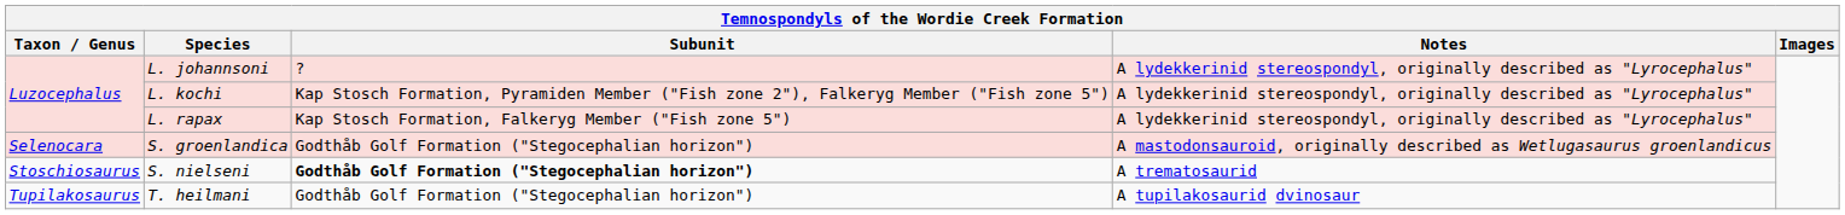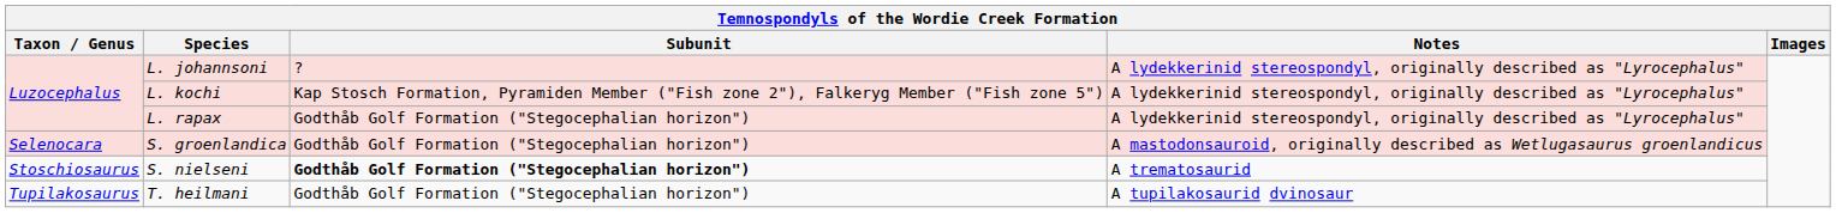 <table class="wikitable" align="center">
 <tr>
 <th colspan="5" align="center"><strong><a href='#'>Temnospondyls</a> of the Wordie Creek Formation</strong></th>
 </tr>
 <tr>
 <th>Taxon / Genus</th>
 <th>Species</th>
 <th>Subunit</th>
 <th>Notes</th>
 <th>Images</th>
 </tr>
 <tr>
 <td rowspan="3" style="background:#fbdddb;"><em><a href='#'>Luzocephalus</a></em></td>
 <td style="background:#fbdddb;"><em>L. johannsoni</em></td>
 <td style="background:#fbdddb;">?</td>
 <td style="background:#fbdddb;">A <a href='#'>lydekkerinid</a> <a href='#'>stereospondyl</a>, originally described as "<em>Lyrocephalus</em>"</td>
 <td rowspan="6"></td>
 </tr>
 <tr>
 <td style="background:#fbdddb;"><em>L. kochi</em></td>
 <td style="background:#fbdddb;">Kap Stosch Formation, Pyramiden Member ("Fish zone 2"), Falkeryg Member ("Fish zone 5")</td>
 <td style="background:#fbdddb;">A lydekkerinid stereospondyl, originally described as "<em>Lyrocephalus</em>"</td>
 </tr>
 <tr>
 <td style="background:#fbdddb;"><em>L. rapax</em></td>
-<td style="background:#fbdddb;">Kap Stosch Formation, Falkeryg Member ("Fish zone 5")</td>
+<td style="background:#fbdddb;">Godthåb Golf Formation ("Stegocephalian horizon")</td>
 <td style="background:#fbdddb;">A lydekkerinid stereospondyl, originally described as "<em>Lyrocephalus</em>"</td>
 </tr>
 <tr>
 <td style="background:#fbdddb;"><em><a href='#'>Selenocara</a></em></td>
 <td style="background:#fbdddb;"><em>S. groenlandica</em></td>
 <td style="background:#fbdddb;">Godthåb Golf Formation ("Stegocephalian horizon")</td>
 <td style="background:#fbdddb;">A <a href='#'>mastodonsauroid</a>, originally described as <em>Wetlugasaurus groenlandicus</em></td>
 </tr>
 <tr>
 <td><em><a href='#'>Stoschiosaurus</a></em></td>
 <td><em>S. nielseni</em></td>
 <td><strong>Godthåb Golf Formation ("Stegocephalian horizon")</strong></td>
 <td>A <a href='#'>trematosaurid</a></td>
 </tr>
 <tr>
 <td><em><a href='#'>Tupilakosaurus</a></em></td>
 <td><em>T. heilmani</em></td>
 <td>Godthåb Golf Formation ("Stegocephalian horizon")</td>
 <td>A <a href='#'>tupilakosaurid</a> <a href='#'>dvinosaur</a></td>
 </tr>
 </table>
